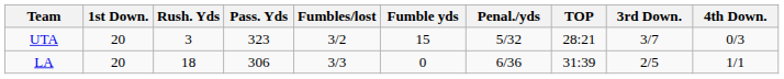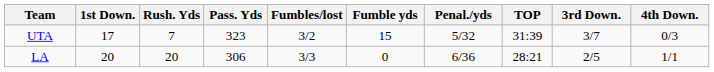 <table class="wikitable sortable">
 <tr>
 <th bgcolor="#DDDDFF" width="10%">Team</th>
 <th bgcolor="#DDDDFF" width="9%">1st Down.</th>
 <th bgcolor="#DDDDFF" width="9%">Rush. Yds</th>
 <th bgcolor="#DDDDFF" width="9%">Pass. Yds</th>
 <th bgcolor="#DDDDFF" width="11%">Fumbles/lost</th>
 <th bgcolor="#DDDDFF" width="11%">Fumble yds</th>
 <th bgcolor="#DDDDFF" width="11%">Penal./yds</th>
 <th bgcolor="#DDDDFF" width="7%">TOP</th>
 <th bgcolor="#DDDDFF" width="11%">3rd Down.</th>
 <th bgcolor="#DDDDFF" width="11%">4th Down.</th>
 </tr>
 <tr align="center">
 <td><a href='#'>UTA</a></td>
-<td>20</td>
-<td>3</td>
+<td>17</td>
+<td>7</td>
 <td>323</td>
 <td>3/2</td>
 <td>15</td>
 <td>5/32</td>
-<td>28:21</td>
+<td>31:39</td>
 <td>3/7</td>
 <td>0/3</td>
 </tr>
 <tr align="center">
 <td><a href='#'>LA</a></td>
 <td>20</td>
-<td>18</td>
+<td>20</td>
 <td>306</td>
 <td>3/3</td>
 <td>0</td>
 <td>6/36</td>
-<td>31:39</td>
+<td>28:21</td>
 <td>2/5</td>
 <td>1/1</td>
 </tr>
 </table>
